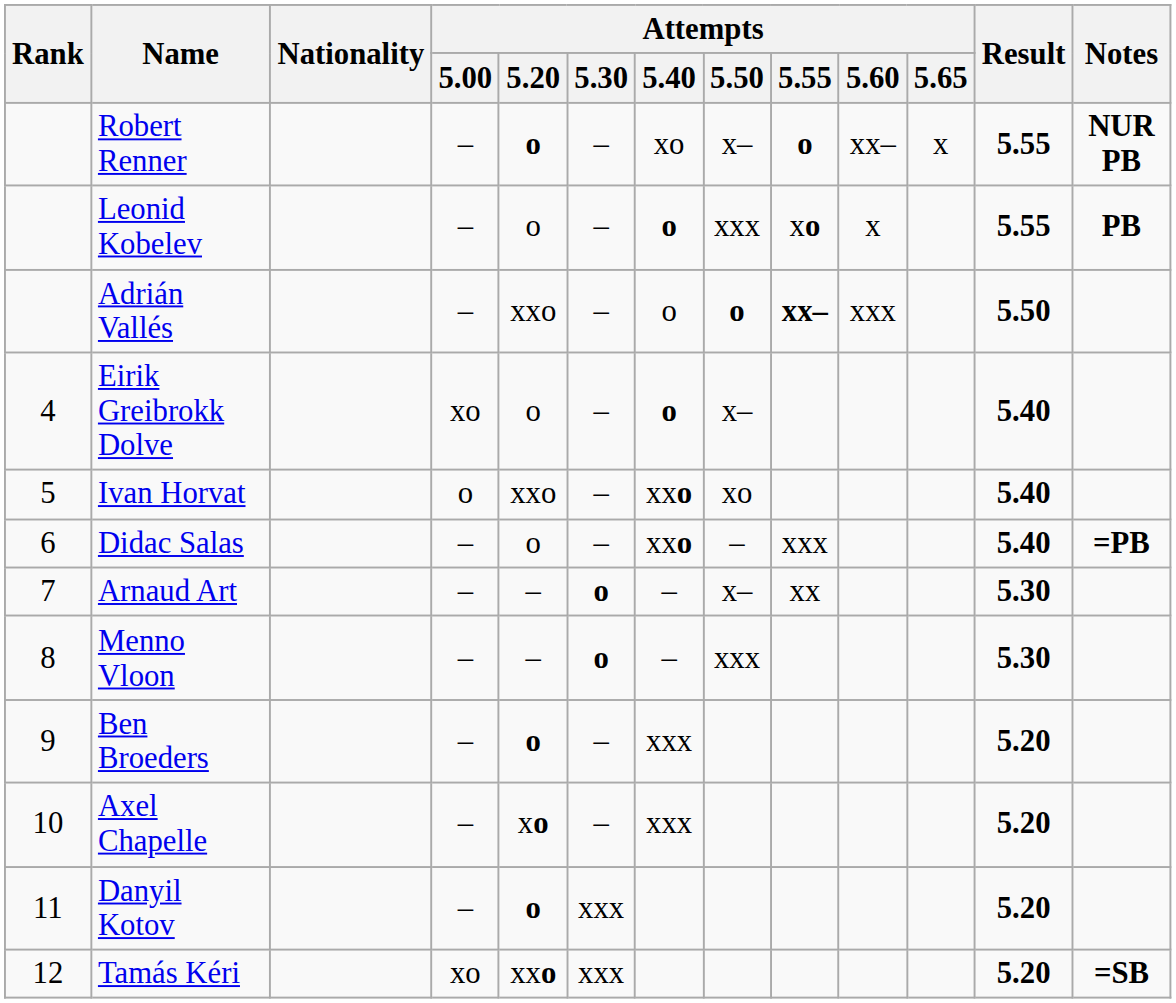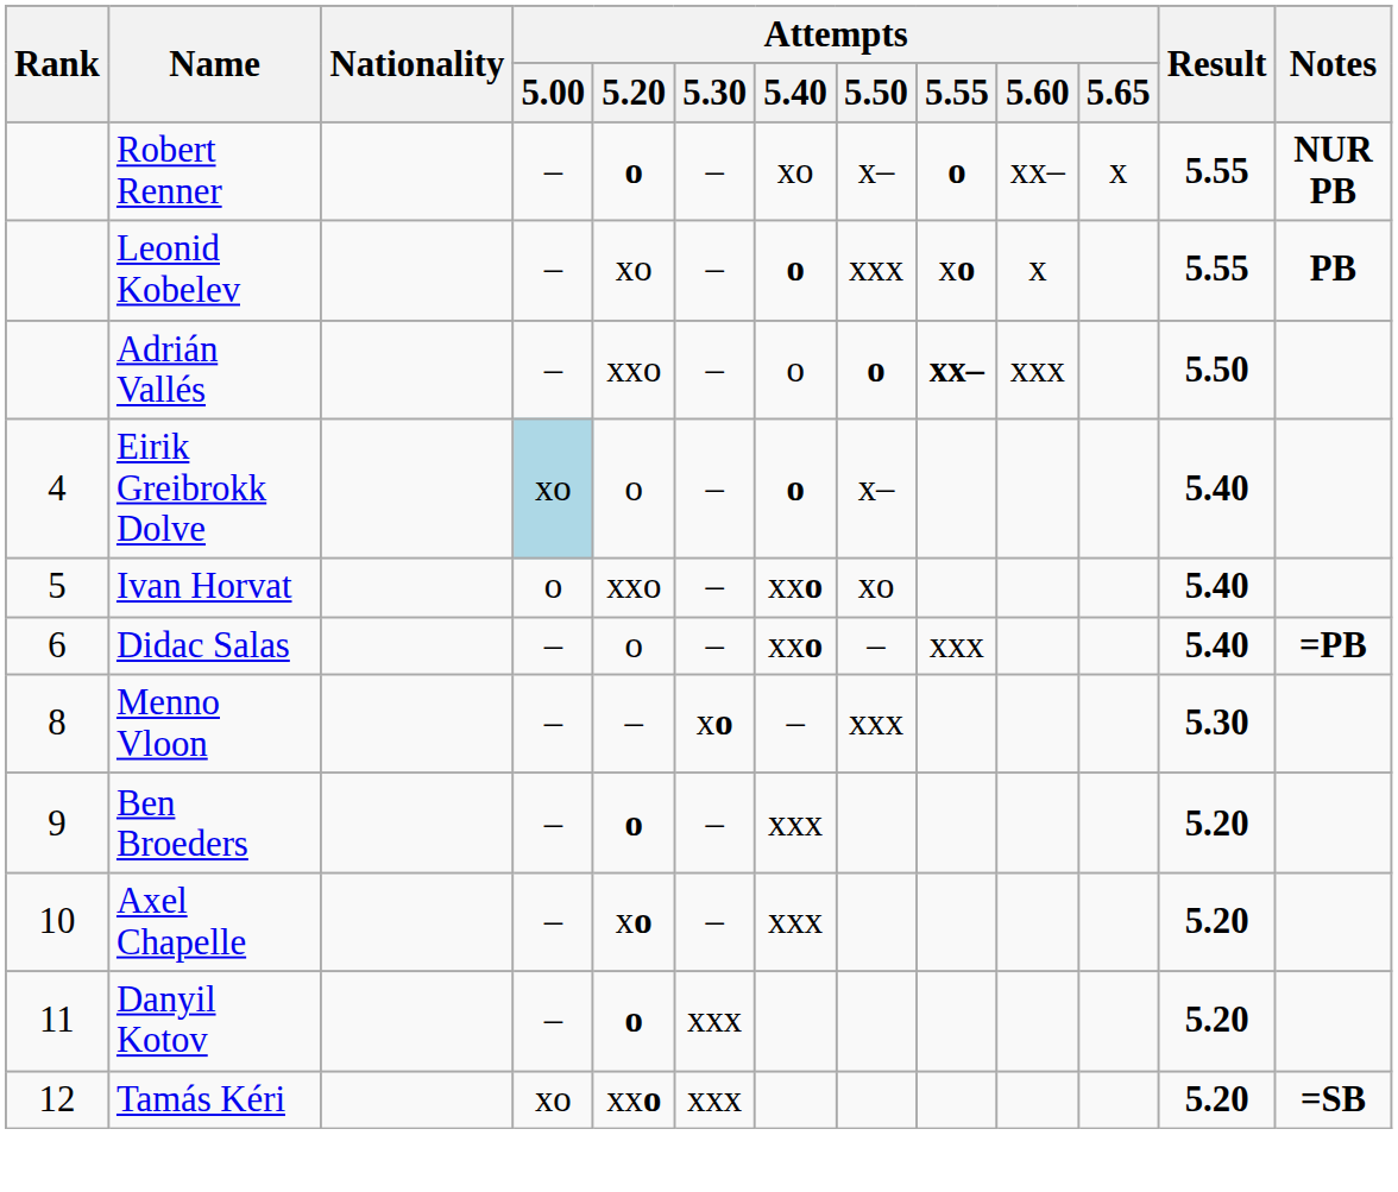 <table class="wikitable sortable" style="text-align:center">
 <tr>
 <th rowspan=2>Rank</th>
 <th rowspan=2>Name</th>
 <th rowspan=2>Nationality</th>
 <th colspan=8>Attempts</th>
 <th rowspan=2>Result</th>
 <th rowspan=2>Notes</th>
 </tr>
 <tr>
 <th>5.00</th>
 <th>5.20</th>
 <th>5.30</th>
 <th>5.40</th>
 <th>5.50</th>
 <th>5.55</th>
 <th>5.60</th>
 <th>5.65</th>
 </tr>
 <tr>
 <td></td>
 <td align=left><a href='#'>Robert Renner</a></td>
 <td align=left></td>
 <td>–</td>
 <td><strong>o</strong></td>
 <td>–</td>
 <td>xo</td>
 <td>x–</td>
 <td><strong>o</strong></td>
 <td>xx–</td>
 <td>x</td>
 <td><strong>5.55</strong></td>
 <td><strong>NUR PB</strong></td>
 </tr>
 <tr>
 <td></td>
 <td align=left><a href='#'>Leonid Kobelev</a></td>
 <td align=left></td>
 <td>–</td>
-<td>o</td>
+<td>xo</td>
 <td>–</td>
 <td><strong>o</strong></td>
 <td>xxx</td>
 <td>x<strong>o</strong></td>
 <td>x</td>
 <td></td>
 <td><strong>5.55</strong></td>
 <td><strong>PB</strong></td>
 </tr>
 <tr>
 <td></td>
 <td align=left><a href='#'>Adrián Vallés</a></td>
 <td align=left></td>
 <td>–</td>
 <td>xxo</td>
 <td>–</td>
 <td>o</td>
 <td><strong>o</strong></td>
 <td><strong>xx–</strong></td>
 <td>xxx</td>
 <td></td>
 <td><strong>5.50</strong></td>
 <td></td>
 </tr>
 <tr>
 <td>4</td>
 <td align=left><a href='#'>Eirik Greibrokk Dolve</a></td>
 <td align=left></td>
-<td>xo</td>
+<td style="background: lightblue;">xo</td>
 <td>o</td>
 <td>–</td>
 <td><strong>o</strong></td>
 <td>x–</td>
 <td></td>
 <td></td>
 <td></td>
 <td><strong>5.40</strong></td>
 <td></td>
 </tr>
 <tr>
 <td>5</td>
 <td align=left><a href='#'>Ivan Horvat</a></td>
 <td align=left></td>
 <td>o</td>
 <td>xxo</td>
 <td>–</td>
 <td>xx<strong>o</strong></td>
 <td>xo</td>
 <td></td>
 <td></td>
 <td></td>
 <td><strong>5.40</strong></td>
 <td></td>
 </tr>
 <tr>
 <td>6</td>
 <td align=left><a href='#'>Didac Salas</a></td>
 <td align=left></td>
 <td>–</td>
 <td>o</td>
 <td>–</td>
 <td>xx<strong>o</strong></td>
 <td>–</td>
 <td>xxx</td>
 <td></td>
 <td></td>
 <td><strong>5.40</strong></td>
 <td><strong>=PB</strong></td>
 </tr>
 <tr>
-<td>7</td>
-<td align=left><a href='#'>Arnaud Art</a></td>
-<td align=left></td>
-<td>–</td>
-<td>–</td>
-<td><strong>o</strong></td>
-<td>–</td>
-<td>x–</td>
-<td>xx</td>
-<td></td>
-<td></td>
-<td><strong>5.30</strong></td>
-<td></td>
-</tr>
-<tr>
 <td>8</td>
 <td align=left><a href='#'>Menno Vloon</a></td>
 <td align=left></td>
 <td>–</td>
 <td>–</td>
-<td><strong>o</strong></td>
+<td>x<strong>o</strong></td>
 <td>–</td>
 <td>xxx</td>
 <td></td>
 <td></td>
 <td></td>
 <td><strong>5.30</strong></td>
 <td></td>
 </tr>
 <tr>
 <td>9</td>
 <td align=left><a href='#'>Ben Broeders</a></td>
 <td align=left></td>
 <td>–</td>
 <td><strong>o</strong></td>
 <td>–</td>
 <td>xxx</td>
 <td></td>
 <td></td>
 <td></td>
 <td></td>
 <td><strong>5.20</strong></td>
 <td></td>
 </tr>
 <tr>
 <td>10</td>
 <td align=left><a href='#'>Axel Chapelle</a></td>
 <td align=left></td>
 <td>–</td>
 <td>x<strong>o</strong></td>
 <td>–</td>
 <td>xxx</td>
 <td></td>
 <td></td>
 <td></td>
 <td></td>
 <td><strong>5.20</strong></td>
 <td></td>
 </tr>
 <tr>
 <td>11</td>
 <td align=left><a href='#'>Danyil Kotov</a></td>
 <td align=left></td>
 <td>–</td>
 <td><strong>o</strong></td>
 <td>xxx</td>
 <td></td>
 <td></td>
 <td></td>
 <td></td>
 <td></td>
 <td><strong>5.20</strong></td>
 <td></td>
 </tr>
 <tr>
 <td>12</td>
 <td align=left><a href='#'>Tamás Kéri</a></td>
 <td align=left></td>
 <td>xo</td>
 <td>xx<strong>o</strong></td>
 <td>xxx</td>
 <td></td>
 <td></td>
 <td></td>
 <td></td>
 <td></td>
 <td><strong>5.20</strong></td>
 <td><strong>=SB</strong></td>
 </tr>
 </table>
